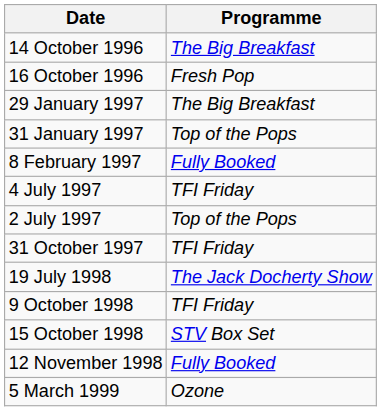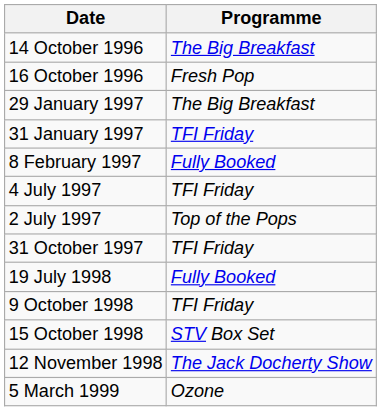 <table class="wikitable">
 <tr>
 <th>Date</th>
 <th>Programme</th>
 </tr>
 <tr>
 <td>14 October 1996</td>
 <td><em><a href='#'>The Big Breakfast</a></em></td>
 </tr>
 <tr>
 <td>16 October 1996</td>
 <td><em>Fresh Pop</em></td>
 </tr>
 <tr>
 <td>29 January 1997</td>
 <td><em>The Big Breakfast</em></td>
 </tr>
 <tr>
 <td>31 January 1997</td>
-<td><em>Top of the Pops</em></td>
+<td><em><a href='#'>TFI Friday</a></em></td>
 </tr>
 <tr>
 <td>8 February 1997</td>
 <td><em><a href='#'>Fully Booked</a></em></td>
 </tr>
 <tr>
 <td>4 July 1997</td>
 <td><em>TFI Friday</em></td>
 </tr>
 <tr>
 <td>2 July 1997</td>
 <td><em>Top of the Pops</em></td>
 </tr>
 <tr>
 <td>31 October 1997</td>
 <td><em>TFI Friday</em></td>
 </tr>
 <tr>
 <td>19 July 1998</td>
-<td><em><a href='#'>The Jack Docherty Show</a></em></td>
+<td><em><a href='#'>Fully Booked</a></em></td>
 </tr>
 <tr>
 <td>9 October 1998</td>
 <td><em>TFI Friday</em></td>
 </tr>
 <tr>
 <td>15 October 1998</td>
 <td><em><a href='#'>STV</a> Box Set</em></td>
 </tr>
 <tr>
 <td>12 November 1998</td>
-<td><em><a href='#'>Fully Booked</a></em></td>
+<td><em><a href='#'>The Jack Docherty Show</a></em></td>
 </tr>
 <tr>
 <td>5 March 1999</td>
 <td><em>Ozone</em></td>
 </tr>
 </table>
